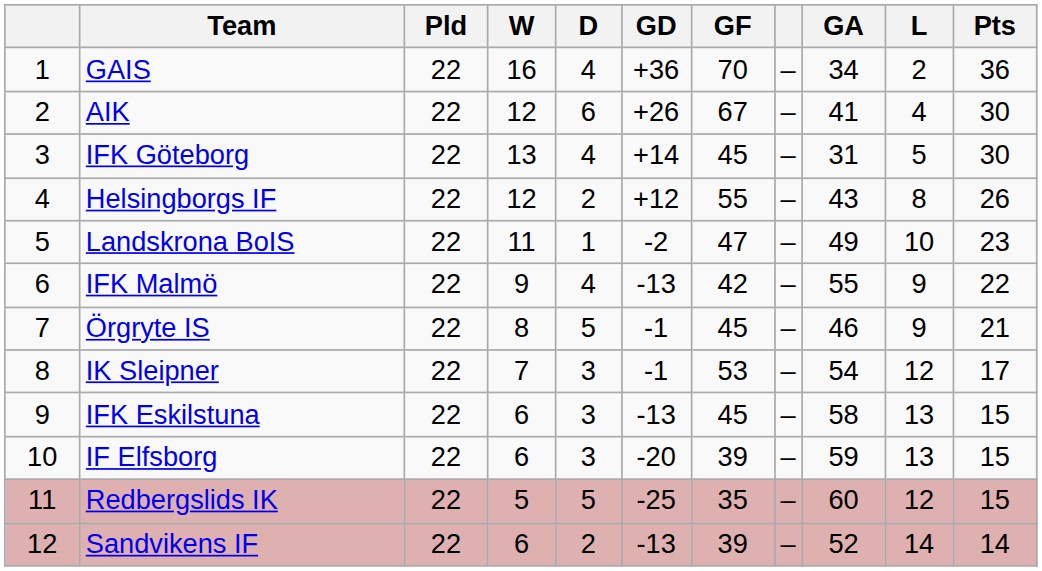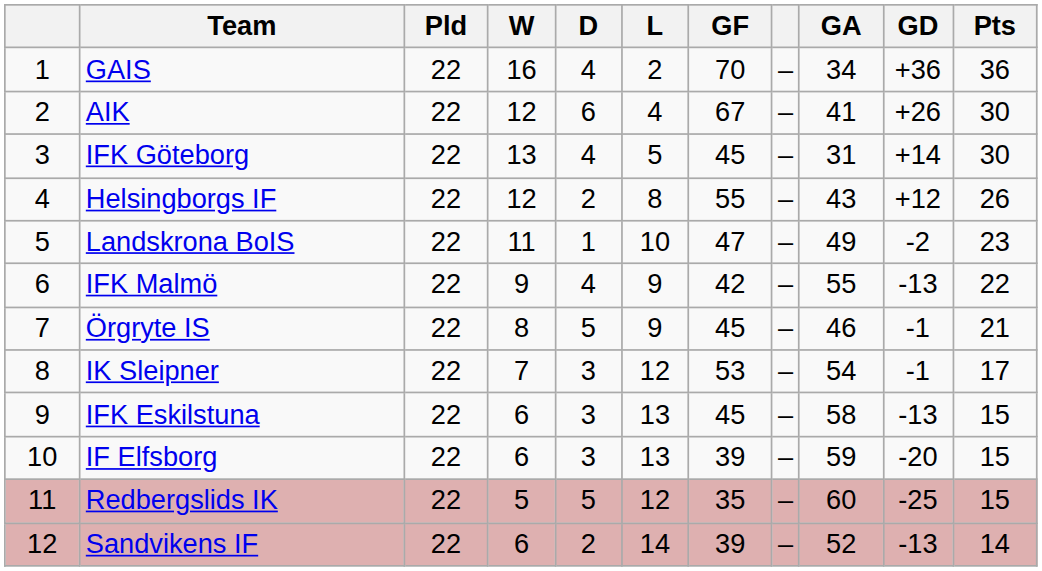 <table class="wikitable" style="text-align: center;">
 <tr>
 <th style="width: 40px;"></th>
 <th style="width: 200px;">Team</th>
 <th style="width: 45px;">Pld</th>
 <th style="width: 35px;">W</th>
 <th style="width: 35px;">D</th>
-<th style="width: 35px;">GD</th>
+<th style="width: 35px;">L</th>
 <th style="width: 45px;">GF</th>
 <th></th>
 <th style="width: 45px;">GA</th>
-<th style="width: 35px;">L</th>
+<th style="width: 35px;">GD</th>
 <th style="width: 45px;">Pts</th>
 </tr>
 <tr>
 <td>1</td>
 <td style="text-align: left;"><a href='#'>GAIS</a></td>
 <td>22</td>
 <td>16</td>
 <td>4</td>
-<td>+36</td>
+<td>2</td>
 <td>70</td>
 <td>–</td>
 <td>34</td>
-<td>2</td>
+<td>+36</td>
 <td>36</td>
 </tr>
 <tr>
 <td>2</td>
 <td style="text-align: left;"><a href='#'>AIK</a></td>
 <td>22</td>
 <td>12</td>
 <td>6</td>
-<td>+26</td>
+<td>4</td>
 <td>67</td>
 <td>–</td>
 <td>41</td>
-<td>4</td>
+<td>+26</td>
 <td>30</td>
 </tr>
 <tr>
 <td>3</td>
 <td style="text-align: left;"><a href='#'>IFK Göteborg</a></td>
 <td>22</td>
 <td>13</td>
 <td>4</td>
-<td>+14</td>
+<td>5</td>
 <td>45</td>
 <td>–</td>
 <td>31</td>
-<td>5</td>
+<td>+14</td>
 <td>30</td>
 </tr>
 <tr>
 <td>4</td>
 <td style="text-align: left;"><a href='#'>Helsingborgs IF</a></td>
 <td>22</td>
 <td>12</td>
 <td>2</td>
-<td>+12</td>
+<td>8</td>
 <td>55</td>
 <td>–</td>
 <td>43</td>
-<td>8</td>
+<td>+12</td>
 <td>26</td>
 </tr>
 <tr>
 <td>5</td>
 <td style="text-align: left;"><a href='#'>Landskrona BoIS</a></td>
 <td>22</td>
 <td>11</td>
 <td>1</td>
-<td>-2</td>
+<td>10</td>
 <td>47</td>
 <td>–</td>
 <td>49</td>
-<td>10</td>
+<td>-2</td>
 <td>23</td>
 </tr>
 <tr>
 <td>6</td>
 <td style="text-align: left;"><a href='#'>IFK Malmö</a></td>
 <td>22</td>
 <td>9</td>
 <td>4</td>
-<td>-13</td>
+<td>9</td>
 <td>42</td>
 <td>–</td>
 <td>55</td>
-<td>9</td>
+<td>-13</td>
 <td>22</td>
 </tr>
 <tr>
 <td>7</td>
 <td style="text-align: left;"><a href='#'>Örgryte IS</a></td>
 <td>22</td>
 <td>8</td>
 <td>5</td>
-<td>-1</td>
+<td>9</td>
 <td>45</td>
 <td>–</td>
 <td>46</td>
-<td>9</td>
+<td>-1</td>
 <td>21</td>
 </tr>
 <tr>
 <td>8</td>
 <td style="text-align: left;"><a href='#'>IK Sleipner</a></td>
 <td>22</td>
 <td>7</td>
 <td>3</td>
-<td>-1</td>
+<td>12</td>
 <td>53</td>
 <td>–</td>
 <td>54</td>
-<td>12</td>
+<td>-1</td>
 <td>17</td>
 </tr>
 <tr>
 <td>9</td>
 <td style="text-align: left;"><a href='#'>IFK Eskilstuna</a></td>
 <td>22</td>
 <td>6</td>
 <td>3</td>
-<td>-13</td>
+<td>13</td>
 <td>45</td>
 <td>–</td>
 <td>58</td>
-<td>13</td>
+<td>-13</td>
 <td>15</td>
 </tr>
 <tr>
 <td>10</td>
 <td style="text-align: left;"><a href='#'>IF Elfsborg</a></td>
 <td>22</td>
 <td>6</td>
 <td>3</td>
-<td>-20</td>
+<td>13</td>
 <td>39</td>
 <td>–</td>
 <td>59</td>
-<td>13</td>
+<td>-20</td>
 <td>15</td>
 </tr>
 <tr style="background: #deb0b0">
 <td>11</td>
 <td style="text-align: left;"><a href='#'>Redbergslids IK</a></td>
 <td>22</td>
 <td>5</td>
 <td>5</td>
-<td>-25</td>
+<td>12</td>
 <td>35</td>
 <td>–</td>
 <td>60</td>
-<td>12</td>
+<td>-25</td>
 <td>15</td>
 </tr>
 <tr style="background: #deb0b0">
 <td>12</td>
 <td style="text-align: left;"><a href='#'>Sandvikens IF</a></td>
 <td>22</td>
 <td>6</td>
 <td>2</td>
-<td>-13</td>
+<td>14</td>
 <td>39</td>
 <td>–</td>
 <td>52</td>
-<td>14</td>
+<td>-13</td>
 <td>14</td>
 </tr>
 </table>
